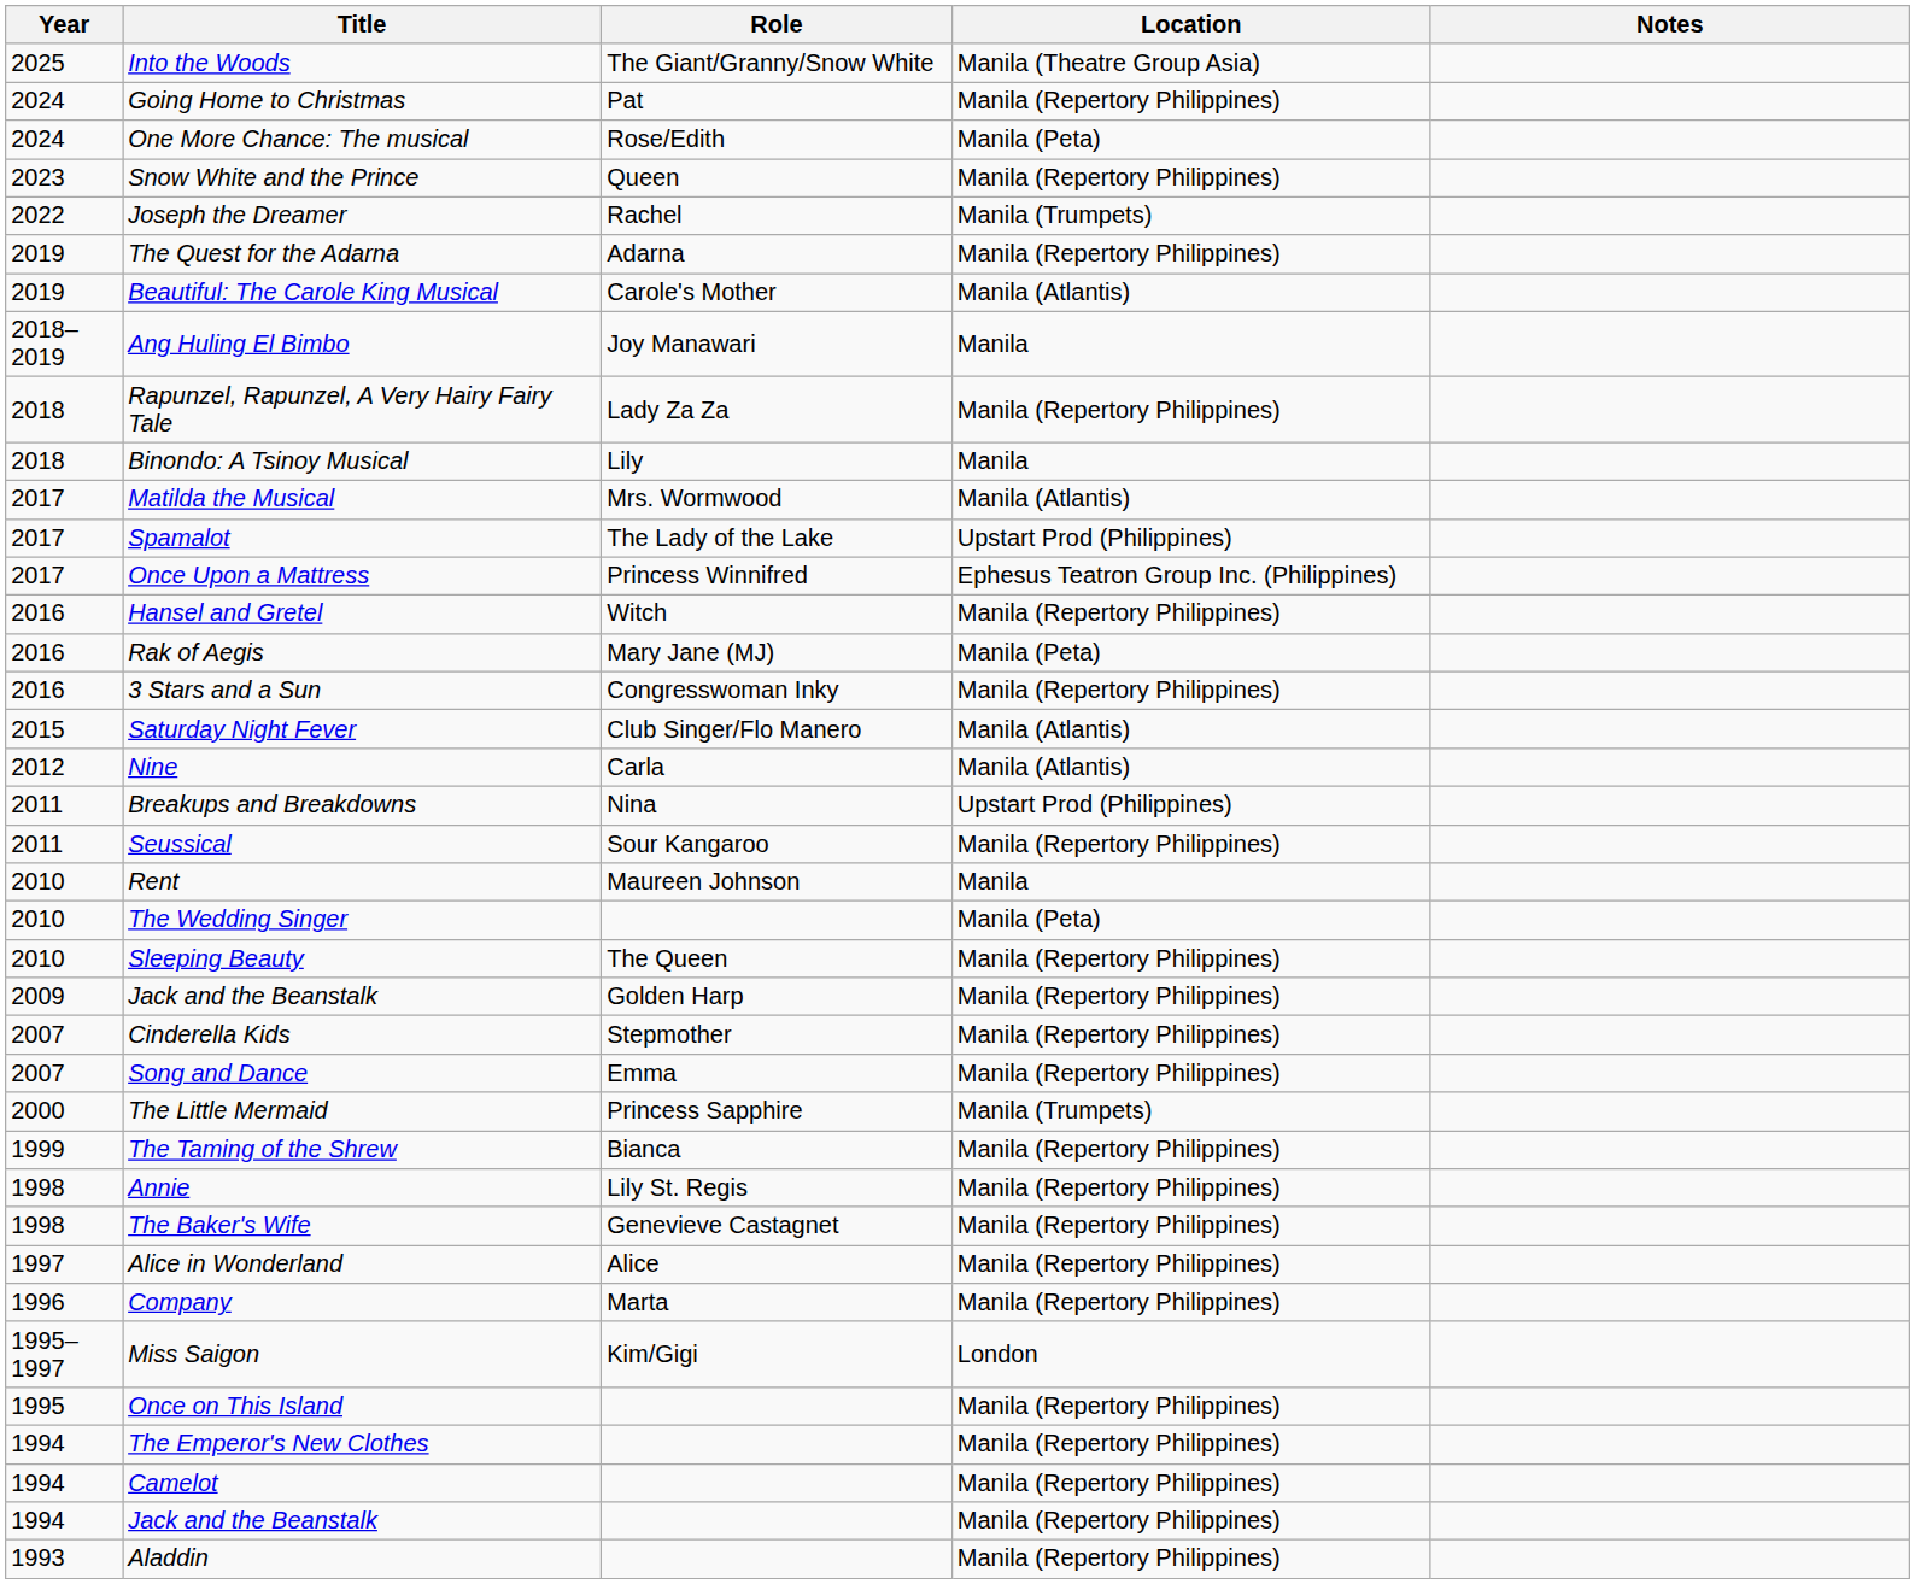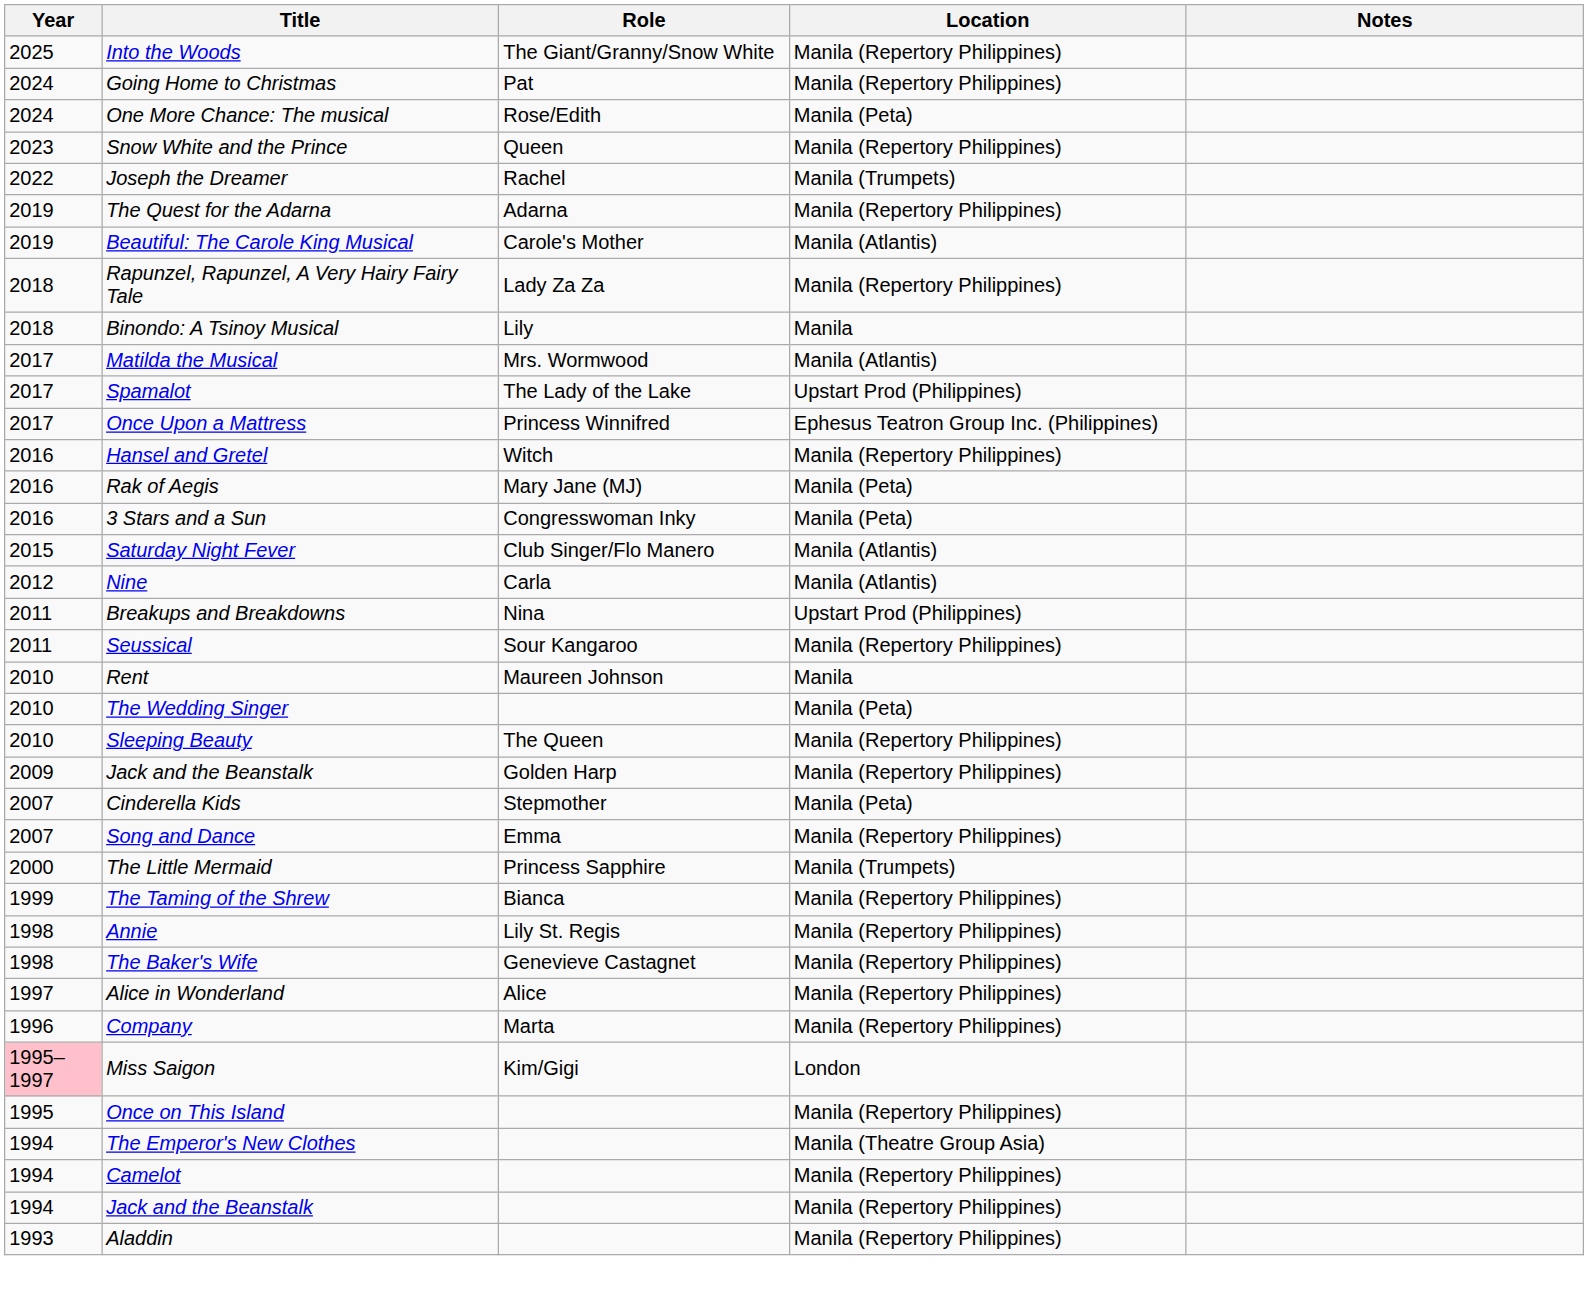 <table class="wikitable sortable" width="100%">
 <tr>
 <th width="3%">Year</th>
 <th width="15%">Title</th>
 <th width="10%">Role</th>
 <th width="15%">Location</th>
 <th width="15%">Notes</th>
 </tr>
 <tr>
 <td>2025</td>
 <td><em><a href='#'>Into the Woods</a></em></td>
 <td>The Giant/Granny/Snow White</td>
-<td>Manila (Theatre Group Asia)</td>
+<td>Manila (Repertory Philippines)</td>
 <td></td>
 </tr>
 <tr>
 <td>2024</td>
 <td><em>Going Home to Christmas</em></td>
 <td>Pat</td>
 <td>Manila (Repertory Philippines)</td>
 <td></td>
 </tr>
 <tr>
 <td>2024</td>
 <td><em>One More Chance: The musical</em></td>
 <td>Rose/Edith</td>
 <td>Manila (Peta)</td>
 <td></td>
 </tr>
 <tr>
 <td>2023</td>
 <td><em>Snow White and the Prince</em></td>
 <td>Queen</td>
 <td>Manila (Repertory Philippines)</td>
 <td></td>
 </tr>
 <tr>
 <td>2022</td>
 <td><em>Joseph the Dreamer</em></td>
 <td>Rachel</td>
 <td>Manila (Trumpets)</td>
 <td></td>
 </tr>
 <tr>
 <td>2019</td>
 <td><em>The Quest for the Adarna</em></td>
 <td>Adarna</td>
 <td>Manila (Repertory Philippines)</td>
 <td></td>
 </tr>
 <tr>
 <td>2019</td>
 <td><em><a href='#'>Beautiful: The Carole King Musical</a></em></td>
 <td>Carole's Mother</td>
 <td>Manila (Atlantis)</td>
-<td></td>
-</tr>
-<tr>
-<td>2018–2019</td>
-<td><em><a href='#'>Ang Huling El Bimbo</a></em></td>
-<td>Joy Manawari</td>
-<td>Manila</td>
 <td></td>
 </tr>
 <tr>
 <td>2018</td>
 <td><em>Rapunzel, Rapunzel, A Very Hairy Fairy Tale</em></td>
 <td>Lady Za Za</td>
 <td>Manila (Repertory Philippines)</td>
 <td></td>
 </tr>
 <tr>
 <td>2018</td>
 <td><em>Binondo: A Tsinoy Musical</em></td>
 <td>Lily</td>
 <td>Manila</td>
 </tr>
 <tr>
 <td>2017</td>
 <td><em><a href='#'>Matilda the Musical</a></em></td>
 <td>Mrs. Wormwood</td>
 <td>Manila (Atlantis)</td>
 <td></td>
 </tr>
 <tr>
 <td>2017</td>
 <td><em><a href='#'>Spamalot</a></em></td>
 <td>The Lady of the Lake</td>
 <td>Upstart Prod (Philippines)</td>
 <td></td>
 </tr>
 <tr>
 <td>2017</td>
 <td><em><a href='#'>Once Upon a Mattress</a></em></td>
 <td>Princess Winnifred</td>
 <td>Ephesus Teatron Group Inc. (Philippines)</td>
 <td></td>
 </tr>
 <tr>
 <td>2016</td>
 <td><em><a href='#'>Hansel and Gretel</a></em></td>
 <td>Witch</td>
 <td>Manila (Repertory Philippines)</td>
 <td></td>
 </tr>
 <tr>
 <td>2016</td>
 <td><em>Rak of Aegis</em></td>
 <td>Mary Jane (MJ)</td>
 <td>Manila (Peta)</td>
 <td></td>
 </tr>
 <tr>
 <td>2016</td>
 <td><em>3 Stars and a Sun</em></td>
 <td>Congresswoman Inky</td>
-<td>Manila (Repertory Philippines)</td>
+<td>Manila (Peta)</td>
 <td></td>
 </tr>
 <tr>
 <td>2015</td>
 <td><em><a href='#'>Saturday Night Fever</a></em></td>
 <td>Club Singer/Flo Manero</td>
 <td>Manila (Atlantis)</td>
 <td></td>
 </tr>
 <tr>
 <td>2012</td>
 <td><em><a href='#'>Nine</a></em></td>
 <td>Carla</td>
 <td>Manila (Atlantis)</td>
 <td></td>
 </tr>
 <tr>
 <td>2011</td>
 <td><em>Breakups and Breakdowns</em></td>
 <td>Nina</td>
 <td>Upstart Prod (Philippines)</td>
 <td></td>
 </tr>
 <tr>
 <td>2011</td>
 <td><em><a href='#'>Seussical</a></em></td>
 <td>Sour Kangaroo</td>
 <td>Manila (Repertory Philippines)</td>
 <td></td>
 </tr>
 <tr>
 <td>2010</td>
 <td><em>Rent</em></td>
 <td>Maureen Johnson</td>
 <td>Manila</td>
 <td></td>
 </tr>
 <tr>
 <td>2010</td>
 <td><em><a href='#'>The Wedding Singer</a></em></td>
 <td></td>
 <td>Manila (Peta)</td>
 <td></td>
 </tr>
 <tr>
 <td>2010</td>
 <td><em><a href='#'>Sleeping Beauty</a></em></td>
 <td>The Queen</td>
 <td>Manila (Repertory Philippines)</td>
 <td></td>
 </tr>
 <tr>
 <td>2009</td>
 <td><em>Jack and the Beanstalk</em></td>
 <td>Golden Harp</td>
 <td>Manila (Repertory Philippines)</td>
 <td></td>
 </tr>
 <tr>
 <td>2007</td>
 <td><em>Cinderella Kids</em></td>
 <td>Stepmother</td>
-<td>Manila (Repertory Philippines)</td>
+<td>Manila (Peta)</td>
 <td></td>
 </tr>
 <tr>
 <td>2007</td>
 <td><em><a href='#'>Song and Dance</a></em></td>
 <td>Emma</td>
 <td>Manila (Repertory Philippines)</td>
 </tr>
 <tr>
 <td>2000</td>
 <td><em>The Little Mermaid</em></td>
 <td>Princess Sapphire</td>
 <td>Manila (Trumpets)</td>
 <td></td>
 </tr>
 <tr>
 <td>1999</td>
 <td><em><a href='#'>The Taming of the Shrew</a></em></td>
 <td>Bianca</td>
 <td>Manila (Repertory Philippines)</td>
 <td></td>
 </tr>
 <tr>
 <td>1998</td>
 <td><em><a href='#'>Annie</a></em></td>
 <td>Lily St. Regis</td>
 <td>Manila (Repertory Philippines)</td>
 <td></td>
 </tr>
 <tr>
 <td>1998</td>
 <td><em><a href='#'>The Baker's Wife</a></em></td>
 <td>Genevieve Castagnet</td>
 <td>Manila (Repertory Philippines)</td>
 <td></td>
 </tr>
 <tr>
 <td>1997</td>
 <td><em>Alice in Wonderland</em></td>
 <td>Alice</td>
 <td>Manila (Repertory Philippines)</td>
 </tr>
 <tr>
 <td>1996</td>
 <td><em><a href='#'>Company</a></em></td>
 <td>Marta</td>
 <td>Manila (Repertory Philippines)</td>
 <td></td>
 </tr>
 <tr>
-<td>1995–1997</td>
+<td style="background: pink;">1995–1997</td>
 <td><em>Miss Saigon</em></td>
 <td>Kim/Gigi</td>
 <td>London</td>
 <td></td>
 </tr>
 <tr>
 <td>1995</td>
 <td><em><a href='#'>Once on This Island</a></em></td>
 <td></td>
 <td>Manila (Repertory Philippines)</td>
 <td></td>
 </tr>
 <tr>
 <td>1994</td>
 <td><em><a href='#'>The Emperor's New Clothes</a></em></td>
 <td></td>
-<td>Manila (Repertory Philippines)</td>
+<td>Manila (Theatre Group Asia)</td>
 <td></td>
 </tr>
 <tr>
 <td>1994</td>
 <td><em><a href='#'>Camelot</a></em></td>
 <td></td>
 <td>Manila (Repertory Philippines)</td>
 <td></td>
 </tr>
 <tr>
 <td>1994</td>
 <td><em><a href='#'>Jack and the Beanstalk</a></em></td>
 <td></td>
 <td>Manila (Repertory Philippines)</td>
 <td></td>
 </tr>
 <tr>
 <td>1993</td>
 <td><em>Aladdin</em></td>
 <td></td>
 <td>Manila (Repertory Philippines)</td>
 <td></td>
 </tr>
 </table>
